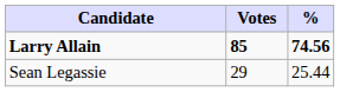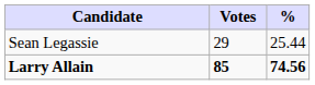 <table class="wikitable">
 <tr>
 <th style="background:#ddf; width:200px;">Candidate</th>
 <th style="background:#ddf; width:50px;">Votes</th>
 <th style="background:#ddf; width:30px;">%</th>
 </tr>
 <tr>
+<td>Sean Legassie</td>
+<td>29</td>
+<td>25.44</td>
+</tr>
+<tr>
 <td><strong>Larry Allain</strong></td>
 <td><strong>85</strong></td>
 <td><strong>74.56</strong></td>
 </tr>
-<tr>
-<td>Sean Legassie</td>
-<td>29</td>
-<td>25.44</td>
-</tr>
 </table>
